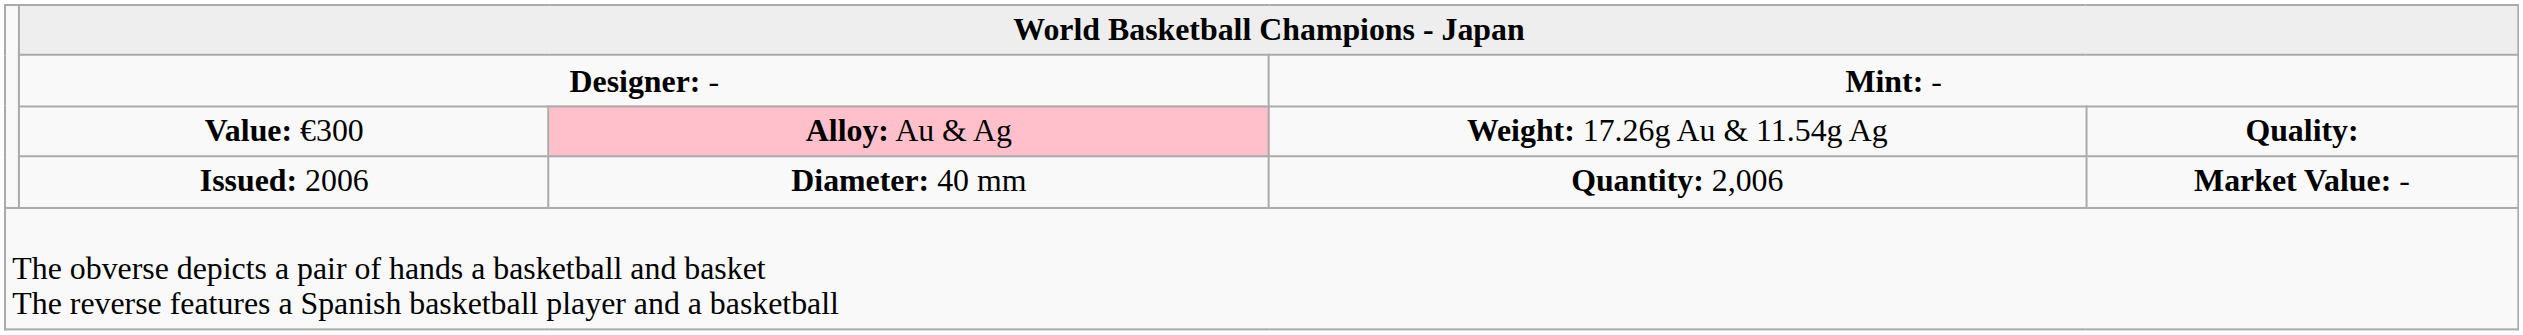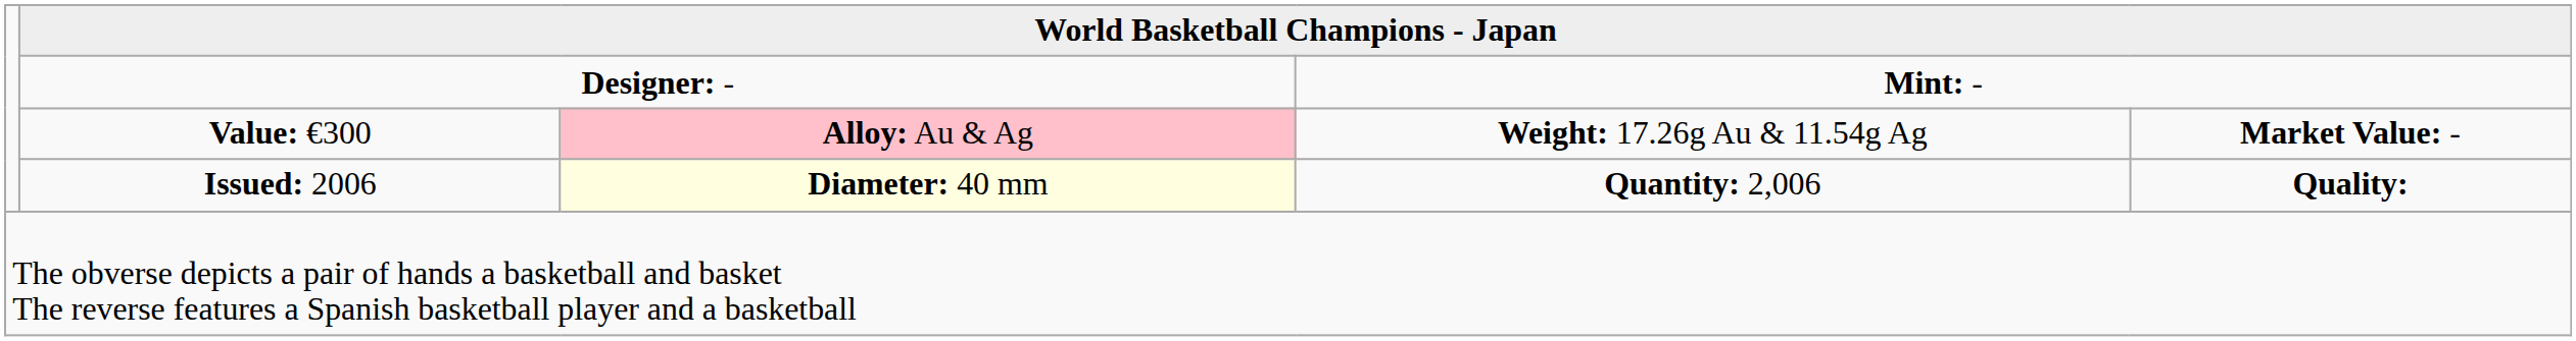 <table class="wikitable" style="width:100%;">
 <tr>
 <td rowspan="4"  style="white-space:nowrap; width:330px; text-align:center;"></td>
 <th colspan="4"  style="text-align:center; background:#eee;">World Basketball Champions - Japan</th>
 </tr>
 <tr style="text-align:center;">
 <td colspan="2"  style="width:50%; "><strong>Designer:</strong> -</td>
 <td colspan="2"  style="width:50%; "><strong>Mint:</strong> -</td>
 </tr>
 <tr>
 <td align=center><strong>Value:</strong> €300</td>
 <td align=center style="background: pink;"><strong>Alloy:</strong> Au & Ag</td>
 <td align=center><strong>Weight:</strong> 17.26g Au & 11.54g Ag</td>
-<td align=center><strong>Quality:</strong></td>
+<td align=center><strong>Market Value:</strong> -</td>
 </tr>
 <tr>
 <td align=center><strong>Issued:</strong> 2006</td>
-<td align=center><strong>Diameter:</strong> 40 mm</td>
+<td align=center style="background: lightyellow;"><strong>Diameter:</strong> 40 mm</td>
 <td align=center><strong>Quantity:</strong> 2,006</td>
-<td align=center><strong>Market Value:</strong> -</td>
+<td align=center><strong>Quality:</strong></td>
 </tr>
 <tr>
 <td colspan="5" style="text-align:left;"><br>The obverse depicts a pair of hands a basketball and basket<br>The reverse features a Spanish basketball player and a basketball</td>
 </tr>
 </table>
